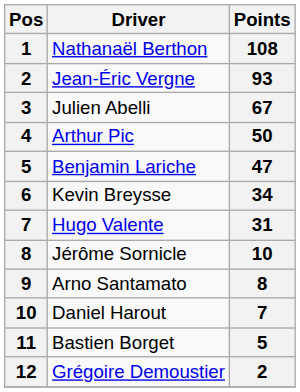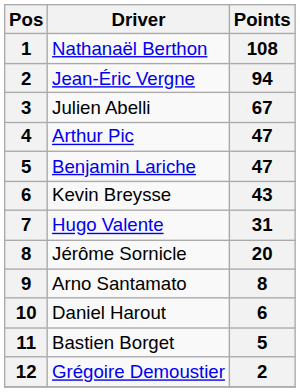 <table class="wikitable" style="font-size:85%">
 <tr>
 <th>Pos</th>
 <th>Driver</th>
 <th>Points</th>
 </tr>
 <tr>
 <th>1</th>
 <td> <a href='#'>Nathanaël Berthon</a></td>
 <th>108</th>
 </tr>
 <tr>
 <th>2</th>
 <td> <a href='#'>Jean-Éric Vergne</a></td>
-<th>93</th>
+<th>94</th>
 </tr>
 <tr>
 <th>3</th>
 <td> Julien Abelli</td>
 <th>67</th>
 </tr>
 <tr>
 <th>4</th>
 <td> <a href='#'>Arthur Pic</a></td>
-<th>50</th>
+<th>47</th>
 </tr>
 <tr>
 <th>5</th>
 <td> <a href='#'>Benjamin Lariche</a></td>
 <th>47</th>
 </tr>
 <tr>
 <th>6</th>
 <td> Kevin Breysse</td>
-<th>34</th>
+<th>43</th>
 </tr>
 <tr>
 <th>7</th>
 <td> <a href='#'>Hugo Valente</a></td>
 <th>31</th>
 </tr>
 <tr>
 <th>8</th>
 <td> Jérôme Sornicle</td>
-<th>10</th>
+<th>20</th>
 </tr>
 <tr>
 <th>9</th>
 <td> Arno Santamato</td>
 <th>8</th>
 </tr>
 <tr>
 <th>10</th>
 <td> Daniel Harout</td>
-<th>7</th>
+<th>6</th>
 </tr>
 <tr>
 <th>11</th>
 <td> Bastien Borget</td>
 <th>5</th>
 </tr>
 <tr>
 <th>12</th>
 <td> <a href='#'>Grégoire Demoustier</a></td>
 <th>2</th>
 </tr>
 <tr>
 </tr>
 </table>
